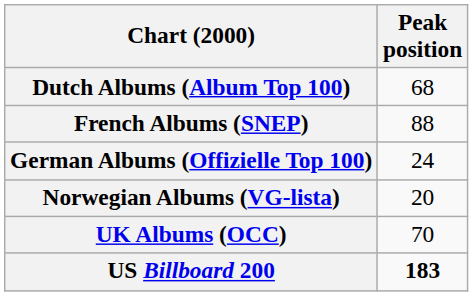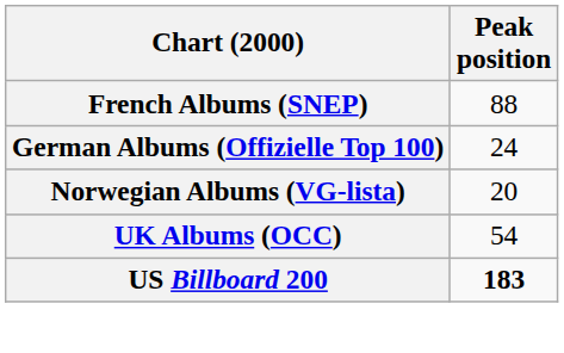 <table class="wikitable sortable plainrowheaders" style="text-align:center;">
 <tr>
 <th>Chart (2000)</th>
 <th>Peak<br>position</th>
-</tr>
-<tr>
-<th scope="row">Dutch Albums (<a href='#'>Album Top 100</a>)</th>
-<td>68</td>
 </tr>
 <tr>
 <th scope="row">French Albums (<a href='#'>SNEP</a>)</th>
 <td>88</td>
 </tr>
 <tr>
 <th scope="row">German Albums (<a href='#'>Offizielle Top 100</a>)</th>
 <td>24</td>
 </tr>
 <tr>
 <th scope="row">Norwegian Albums (<a href='#'>VG-lista</a>)</th>
 <td>20</td>
 </tr>
 <tr>
 <th scope="row"><a href='#'>UK Albums</a> (<a href='#'>OCC</a>)</th>
-<td>70</td>
+<td>54</td>
 </tr>
 <tr>
 <th scope="row">US <a href='#'><em>Billboard</em> 200</a></th>
 <td><strong>183</strong></td>
 </tr>
 </table>
